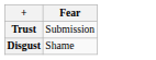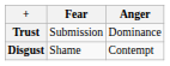 <table class="wikitable">
 <tr>
 <th>+</th>
 <th>Fear</th>
+<th>Anger</th>
 </tr>
 <tr>
 <th>Trust</th>
 <td>Submission</td>
+<td>Dominance</td>
 </tr>
 <tr>
 <th>Disgust</th>
 <td>Shame</td>
+<td>Contempt</td>
 </tr>
 </table>
